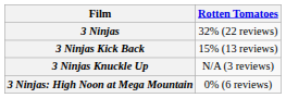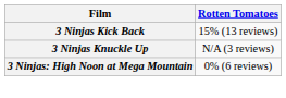 <table class="wikitable plainrowheaders" style="text-align:center;" border="1">
 <tr>
 <th scope="col">Film</th>
 <th scope="col"><a href='#'>Rotten Tomatoes</a></th>
-</tr>
-<tr>
-<th scope="row"><em>3 Ninjas</em></th>
-<td>32% (22 reviews)</td>
 </tr>
 <tr>
 <th scope="row"><em>3 Ninjas Kick Back</em></th>
 <td>15% (13 reviews)</td>
 </tr>
 <tr>
 <th scope="row"><em>3 Ninjas Knuckle Up</em></th>
 <td>N/A (3 reviews)</td>
 </tr>
 <tr>
 <th scope="row"><em>3 Ninjas: High Noon at Mega Mountain</em></th>
 <td>0% (6 reviews)</td>
 </tr>
 </table>
